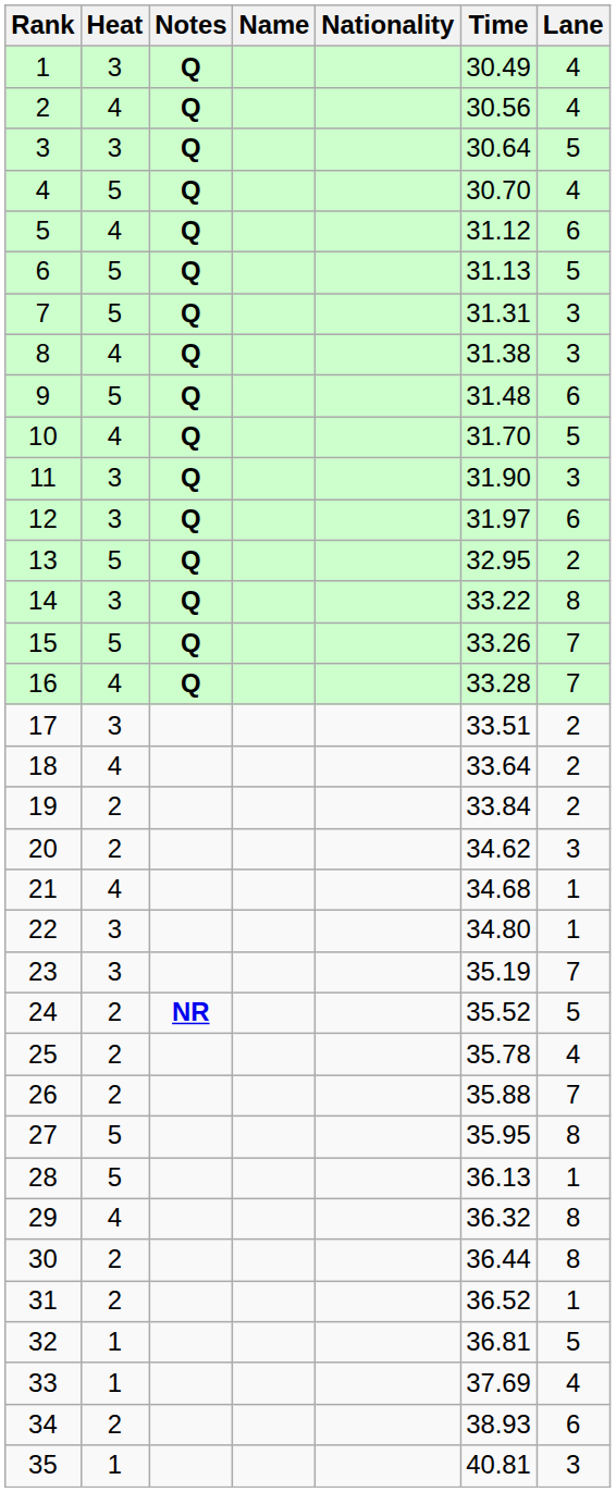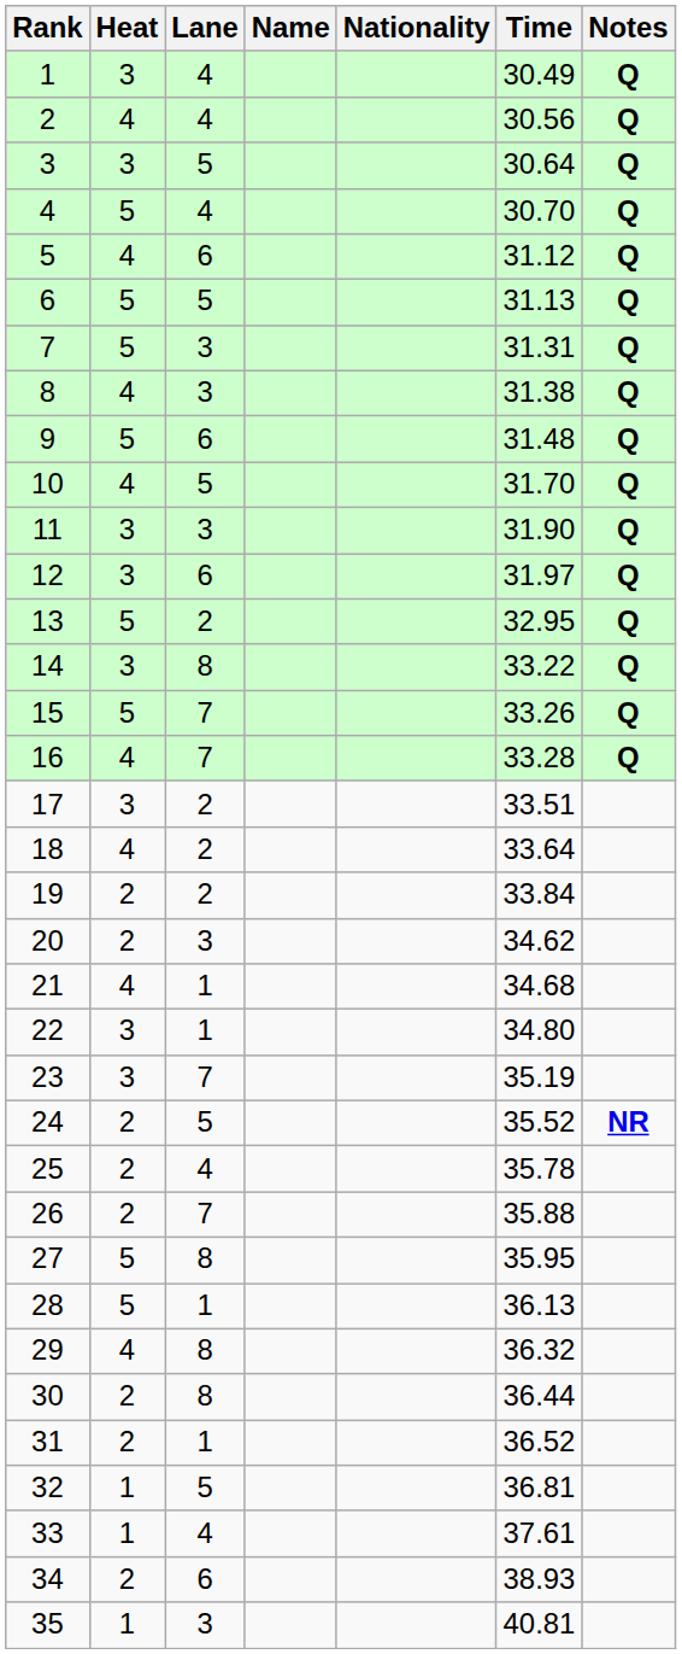 <table class="wikitable sortable" style="text-align:center">
 <tr>
 <th>Rank</th>
 <th>Heat</th>
-<th>Notes</th>
+<th>Lane</th>
 <th>Name</th>
 <th>Nationality</th>
 <th>Time</th>
-<th>Lane</th>
+<th>Notes</th>
 </tr>
 <tr bgcolor=ccffcc>
 <td>1</td>
 <td>3</td>
-<td><strong>Q</strong></td>
+<td>4</td>
 <td align=left></td>
 <td align=left></td>
 <td>30.49</td>
-<td>4</td>
+<td><strong>Q</strong></td>
 </tr>
 <tr bgcolor=ccffcc>
 <td>2</td>
 <td>4</td>
-<td><strong>Q</strong></td>
+<td>4</td>
 <td align=left></td>
 <td align=left></td>
 <td>30.56</td>
-<td>4</td>
+<td><strong>Q</strong></td>
 </tr>
 <tr bgcolor=ccffcc>
 <td>3</td>
 <td>3</td>
-<td><strong>Q</strong></td>
+<td>5</td>
 <td align=left></td>
 <td align=left></td>
 <td>30.64</td>
-<td>5</td>
+<td><strong>Q</strong></td>
 </tr>
 <tr bgcolor=ccffcc>
 <td>4</td>
 <td>5</td>
-<td><strong>Q</strong></td>
+<td>4</td>
 <td align=left></td>
 <td align=left></td>
 <td>30.70</td>
-<td>4</td>
+<td><strong>Q</strong></td>
 </tr>
 <tr bgcolor=ccffcc>
 <td>5</td>
 <td>4</td>
-<td><strong>Q</strong></td>
+<td>6</td>
 <td align=left></td>
 <td align=left></td>
 <td>31.12</td>
-<td>6</td>
+<td><strong>Q</strong></td>
 </tr>
 <tr bgcolor=ccffcc>
 <td>6</td>
 <td>5</td>
-<td><strong>Q</strong></td>
+<td>5</td>
 <td align=left></td>
 <td align=left></td>
 <td>31.13</td>
-<td>5</td>
+<td><strong>Q</strong></td>
 </tr>
 <tr bgcolor=ccffcc>
 <td>7</td>
 <td>5</td>
-<td><strong>Q</strong></td>
+<td>3</td>
 <td align=left></td>
 <td align=left></td>
 <td>31.31</td>
-<td>3</td>
+<td><strong>Q</strong></td>
 </tr>
 <tr bgcolor=ccffcc>
 <td>8</td>
 <td>4</td>
-<td><strong>Q</strong></td>
+<td>3</td>
 <td align=left></td>
 <td align=left></td>
 <td>31.38</td>
-<td>3</td>
+<td><strong>Q</strong></td>
 </tr>
 <tr bgcolor=ccffcc>
 <td>9</td>
 <td>5</td>
-<td><strong>Q</strong></td>
+<td>6</td>
 <td align=left></td>
 <td align=left></td>
 <td>31.48</td>
-<td>6</td>
+<td><strong>Q</strong></td>
 </tr>
 <tr bgcolor=ccffcc>
 <td>10</td>
 <td>4</td>
-<td><strong>Q</strong></td>
+<td>5</td>
 <td align=left></td>
 <td align=left></td>
 <td>31.70</td>
-<td>5</td>
+<td><strong>Q</strong></td>
 </tr>
 <tr bgcolor=ccffcc>
 <td>11</td>
 <td>3</td>
-<td><strong>Q</strong></td>
+<td>3</td>
 <td align=left></td>
 <td align=left></td>
 <td>31.90</td>
-<td>3</td>
+<td><strong>Q</strong></td>
 </tr>
 <tr bgcolor=ccffcc>
 <td>12</td>
 <td>3</td>
-<td><strong>Q</strong></td>
+<td>6</td>
 <td align=left></td>
 <td align=left></td>
 <td>31.97</td>
-<td>6</td>
+<td><strong>Q</strong></td>
 </tr>
 <tr bgcolor=ccffcc>
 <td>13</td>
 <td>5</td>
-<td><strong>Q</strong></td>
+<td>2</td>
 <td align=left></td>
 <td align=left></td>
 <td>32.95</td>
-<td>2</td>
+<td><strong>Q</strong></td>
 </tr>
 <tr bgcolor=ccffcc>
 <td>14</td>
 <td>3</td>
-<td><strong>Q</strong></td>
+<td>8</td>
 <td align=left></td>
 <td align=left></td>
 <td>33.22</td>
-<td>8</td>
+<td><strong>Q</strong></td>
 </tr>
 <tr bgcolor=ccffcc>
 <td>15</td>
 <td>5</td>
-<td><strong>Q</strong></td>
+<td>7</td>
 <td align=left></td>
 <td align=left></td>
 <td>33.26</td>
-<td>7</td>
+<td><strong>Q</strong></td>
 </tr>
 <tr bgcolor=ccffcc>
 <td>16</td>
 <td>4</td>
-<td><strong>Q</strong></td>
+<td>7</td>
 <td align=left></td>
 <td align=left></td>
 <td>33.28</td>
-<td>7</td>
+<td><strong>Q</strong></td>
 </tr>
 <tr>
 <td>17</td>
 <td>3</td>
-<td></td>
+<td>2</td>
 <td align=left></td>
 <td align=left></td>
 <td>33.51</td>
-<td>2</td>
+<td></td>
 </tr>
 <tr>
 <td>18</td>
 <td>4</td>
-<td></td>
+<td>2</td>
 <td align=left></td>
 <td align=left></td>
 <td>33.64</td>
-<td>2</td>
+<td></td>
 </tr>
 <tr>
 <td>19</td>
 <td>2</td>
-<td></td>
+<td>2</td>
 <td align=left></td>
 <td align=left></td>
 <td>33.84</td>
-<td>2</td>
+<td></td>
 </tr>
 <tr>
 <td>20</td>
 <td>2</td>
-<td></td>
+<td>3</td>
 <td align=left></td>
 <td align=left></td>
 <td>34.62</td>
-<td>3</td>
+<td></td>
 </tr>
 <tr>
 <td>21</td>
 <td>4</td>
-<td></td>
+<td>1</td>
 <td align=left></td>
 <td align=left></td>
 <td>34.68</td>
-<td>1</td>
+<td></td>
 </tr>
 <tr>
 <td>22</td>
 <td>3</td>
-<td></td>
+<td>1</td>
 <td align=left></td>
 <td align=left></td>
 <td>34.80</td>
-<td>1</td>
+<td></td>
 </tr>
 <tr>
 <td>23</td>
 <td>3</td>
-<td></td>
+<td>7</td>
 <td align=left></td>
 <td align=left></td>
 <td>35.19</td>
-<td>7</td>
+<td></td>
 </tr>
 <tr>
 <td>24</td>
 <td>2</td>
-<td><strong><a href='#'>NR</a></strong></td>
+<td>5</td>
 <td align=left></td>
 <td align=left></td>
 <td>35.52</td>
-<td>5</td>
+<td><strong><a href='#'>NR</a></strong></td>
 </tr>
 <tr>
 <td>25</td>
 <td>2</td>
-<td></td>
+<td>4</td>
 <td align=left></td>
 <td align=left></td>
 <td>35.78</td>
-<td>4</td>
+<td></td>
 </tr>
 <tr>
 <td>26</td>
 <td>2</td>
-<td></td>
+<td>7</td>
 <td align=left></td>
 <td align=left></td>
 <td>35.88</td>
-<td>7</td>
+<td></td>
 </tr>
 <tr>
 <td>27</td>
 <td>5</td>
-<td></td>
+<td>8</td>
 <td align=left></td>
 <td align=left></td>
 <td>35.95</td>
-<td>8</td>
+<td></td>
 </tr>
 <tr>
 <td>28</td>
 <td>5</td>
-<td></td>
+<td>1</td>
 <td align=left></td>
 <td align=left></td>
 <td>36.13</td>
-<td>1</td>
+<td></td>
 </tr>
 <tr>
 <td>29</td>
 <td>4</td>
-<td></td>
+<td>8</td>
 <td align=left></td>
 <td align=left></td>
 <td>36.32</td>
-<td>8</td>
+<td></td>
 </tr>
 <tr>
 <td>30</td>
 <td>2</td>
-<td></td>
+<td>8</td>
 <td align=left></td>
 <td align=left></td>
 <td>36.44</td>
-<td>8</td>
+<td></td>
 </tr>
 <tr>
 <td>31</td>
 <td>2</td>
-<td></td>
+<td>1</td>
 <td align=left></td>
 <td align=left></td>
 <td>36.52</td>
-<td>1</td>
+<td></td>
 </tr>
 <tr>
 <td>32</td>
 <td>1</td>
-<td></td>
+<td>5</td>
 <td align=left></td>
 <td align=left></td>
 <td>36.81</td>
-<td>5</td>
+<td></td>
 </tr>
 <tr>
 <td>33</td>
 <td>1</td>
-<td></td>
+<td>4</td>
 <td align=left></td>
 <td align=left></td>
-<td>37.69</td>
-<td>4</td>
+<td>37.61</td>
+<td></td>
 </tr>
 <tr>
 <td>34</td>
 <td>2</td>
-<td></td>
+<td>6</td>
 <td align=left></td>
 <td align=left></td>
 <td>38.93</td>
-<td>6</td>
+<td></td>
 </tr>
 <tr>
 <td>35</td>
 <td>1</td>
-<td></td>
+<td>3</td>
 <td align=left></td>
 <td align=left></td>
 <td>40.81</td>
-<td>3</td>
+<td></td>
 </tr>
 </table>
